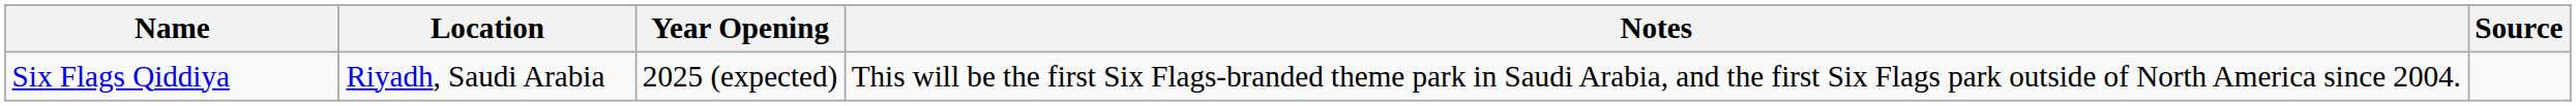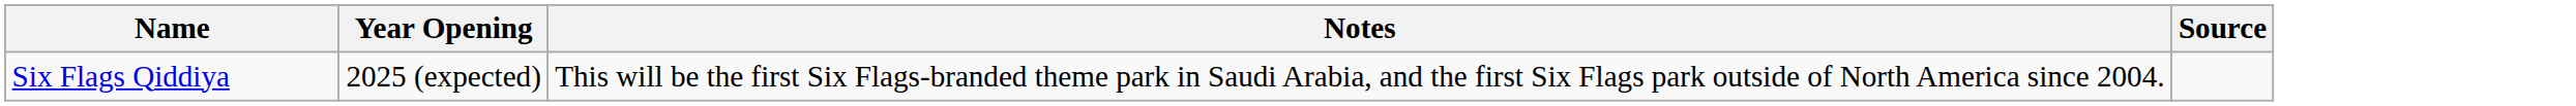 <table class="wikitable sortable">
 <tr>
 <th style="width:170px;">Name</th>
-<th style="width:150px;">Location</th>
 <th>Year Opening</th>
 <th>Notes</th>
 <th>Source</th>
 </tr>
 <tr>
 <td><a href='#'>Six Flags Qiddiya</a></td>
-<td><a href='#'>Riyadh</a>, Saudi Arabia</td>
 <td style="text-align:center">2025 (expected)</td>
 <td>This will be the first Six Flags-branded theme park in Saudi Arabia, and the first Six Flags park outside of North America since 2004.</td>
 <td></td>
 </tr>
 </table>
